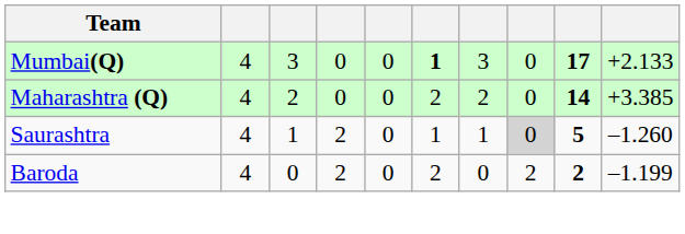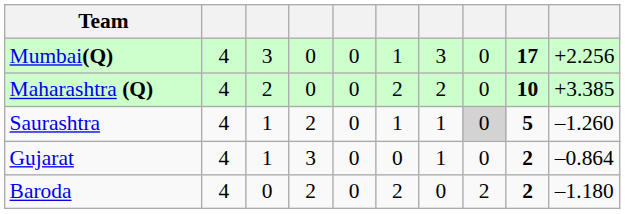 <table class="wikitable" style="text-align:center">
 <tr>
 <th style="width:140px;">Team</th>
 <th style="width:25px;"></th>
 <th style="width:25px;"></th>
 <th style="width:25px;"></th>
 <th style="width:25px;"></th>
 <th style="width:25px;"></th>
 <th style="width:25px;"></th>
 <th style="width:25px;"></th>
 <th style="width:25px;"></th>
 <th style="width:40px;"></th>
 </tr>
 <tr style="background:#cfc;">
 <td style="text-align:left"><a href='#'>Mumbai</a><strong>(Q)</strong></td>
 <td>4</td>
 <td>3</td>
 <td>0</td>
 <td>0</td>
-<td><strong>1</strong></td>
+<td>1</td>
 <td>3</td>
 <td>0</td>
 <td><strong>17</strong></td>
-<td>+2.133</td>
+<td>+2.256</td>
 </tr>
 <tr style="background:#cfc;">
 <td style="text-align:left"><a href='#'>Maharashtra</a> <strong>(Q)</strong></td>
 <td>4</td>
 <td>2</td>
 <td>0</td>
 <td>0</td>
 <td>2</td>
 <td>2</td>
 <td>0</td>
-<td><strong>14</strong></td>
+<td><strong>10</strong></td>
 <td>+3.385</td>
 </tr>
 <tr>
 <td style="text-align:left"><a href='#'>Saurashtra</a></td>
 <td>4</td>
 <td>1</td>
 <td>2</td>
 <td>0</td>
 <td>1</td>
 <td>1</td>
 <td style="background: lightgrey;">0</td>
 <td><strong>5</strong></td>
 <td>–1.260</td>
 </tr>
 <tr>
+<td style="text-align:left"><a href='#'>Gujarat</a></td>
+<td>4</td>
+<td>1</td>
+<td>3</td>
+<td>0</td>
+<td>0</td>
+<td>1</td>
+<td>0</td>
+<td><strong>2</strong></td>
+<td>–0.864</td>
+</tr>
+<tr>
 <td style="text-align:left"><a href='#'>Baroda</a></td>
 <td>4</td>
 <td>0</td>
 <td>2</td>
 <td>0</td>
 <td>2</td>
 <td>0</td>
 <td>2</td>
 <td><strong>2</strong></td>
-<td>–1.199</td>
+<td>–1.180</td>
 </tr>
 </table>
